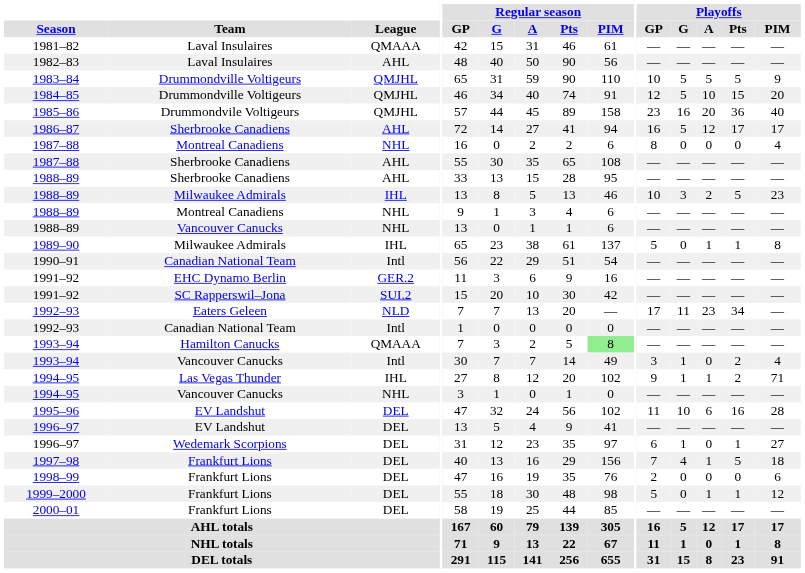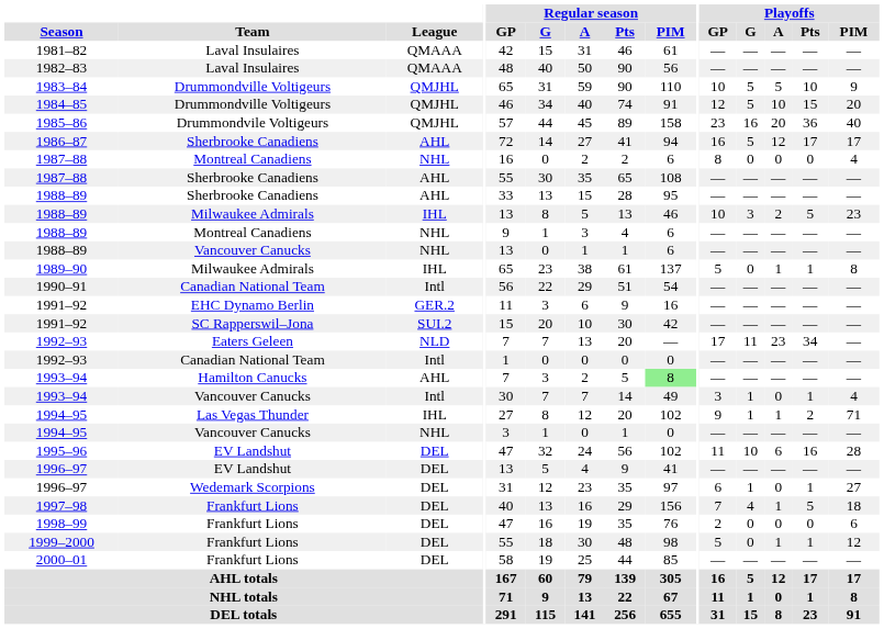 <table border="0" cellpadding="1" cellspacing="0" style="text-align:center; width:60em">
 <tr bgcolor="#e0e0e0">
 <th colspan="3" bgcolor="#ffffff"></th>
 <th rowspan="100" bgcolor="#ffffff"></th>
 <th colspan="5"><a href='#'>Regular season</a></th>
 <th rowspan="100" bgcolor="#ffffff"></th>
 <th colspan="5"><a href='#'>Playoffs</a></th>
 </tr>
 <tr bgcolor="#e0e0e0">
 <th><a href='#'>Season</a></th>
 <th>Team</th>
 <th>League</th>
 <th>GP</th>
 <th><a href='#'>G</a></th>
 <th><a href='#'>A</a></th>
 <th><a href='#'>Pts</a></th>
 <th><a href='#'>PIM</a></th>
 <th>GP</th>
 <th>G</th>
 <th>A</th>
 <th>Pts</th>
 <th>PIM</th>
 </tr>
 <tr>
 <td>1981–82</td>
 <td>Laval Insulaires</td>
 <td>QMAAA</td>
 <td>42</td>
 <td>15</td>
 <td>31</td>
 <td>46</td>
 <td>61</td>
 <td>—</td>
 <td>—</td>
 <td>—</td>
 <td>—</td>
 <td>—</td>
 </tr>
 <tr bgcolor="#f0f0f0">
 <td>1982–83</td>
 <td>Laval Insulaires</td>
-<td>AHL</td>
+<td>QMAAA</td>
 <td>48</td>
 <td>40</td>
 <td>50</td>
 <td>90</td>
 <td>56</td>
 <td>—</td>
 <td>—</td>
 <td>—</td>
 <td>—</td>
 <td>—</td>
 </tr>
 <tr>
 <td><a href='#'>1983–84</a></td>
 <td><a href='#'>Drummondville Voltigeurs</a></td>
 <td><a href='#'>QMJHL</a></td>
 <td>65</td>
 <td>31</td>
 <td>59</td>
 <td>90</td>
 <td>110</td>
 <td>10</td>
 <td>5</td>
 <td>5</td>
-<td>5</td>
+<td>10</td>
 <td>9</td>
 </tr>
 <tr bgcolor="#f0f0f0">
 <td><a href='#'>1984–85</a></td>
 <td>Drummondville Voltigeurs</td>
 <td>QMJHL</td>
 <td>46</td>
 <td>34</td>
 <td>40</td>
 <td>74</td>
 <td>91</td>
 <td>12</td>
 <td>5</td>
 <td>10</td>
 <td>15</td>
 <td>20</td>
 </tr>
 <tr>
 <td><a href='#'>1985–86</a></td>
 <td>Drummondvile Voltigeurs</td>
 <td>QMJHL</td>
 <td>57</td>
 <td>44</td>
 <td>45</td>
 <td>89</td>
 <td>158</td>
 <td>23</td>
 <td>16</td>
 <td>20</td>
 <td>36</td>
 <td>40</td>
 </tr>
 <tr bgcolor="#f0f0f0">
 <td><a href='#'>1986–87</a></td>
 <td><a href='#'>Sherbrooke Canadiens</a></td>
 <td><a href='#'>AHL</a></td>
 <td>72</td>
 <td>14</td>
 <td>27</td>
 <td>41</td>
 <td>94</td>
 <td>16</td>
 <td>5</td>
 <td>12</td>
 <td>17</td>
 <td>17</td>
 </tr>
 <tr>
 <td><a href='#'>1987–88</a></td>
 <td><a href='#'>Montreal Canadiens</a></td>
 <td><a href='#'>NHL</a></td>
 <td>16</td>
 <td>0</td>
 <td>2</td>
 <td>2</td>
 <td>6</td>
 <td>8</td>
 <td>0</td>
 <td>0</td>
 <td>0</td>
 <td>4</td>
 </tr>
 <tr bgcolor="#f0f0f0">
 <td><a href='#'>1987–88</a></td>
 <td>Sherbrooke Canadiens</td>
 <td>AHL</td>
 <td>55</td>
 <td>30</td>
 <td>35</td>
 <td>65</td>
 <td>108</td>
 <td>—</td>
 <td>—</td>
 <td>—</td>
 <td>—</td>
 <td>—</td>
 </tr>
 <tr>
 <td><a href='#'>1988–89</a></td>
 <td>Sherbrooke Canadiens</td>
 <td>AHL</td>
 <td>33</td>
 <td>13</td>
 <td>15</td>
 <td>28</td>
 <td>95</td>
 <td>—</td>
 <td>—</td>
 <td>—</td>
 <td>—</td>
 <td>—</td>
 </tr>
 <tr bgcolor="#f0f0f0">
 <td><a href='#'>1988–89</a></td>
 <td><a href='#'>Milwaukee Admirals</a></td>
 <td><a href='#'>IHL</a></td>
 <td>13</td>
 <td>8</td>
 <td>5</td>
 <td>13</td>
 <td>46</td>
 <td>10</td>
 <td>3</td>
 <td>2</td>
 <td>5</td>
 <td>23</td>
 </tr>
 <tr>
 <td><a href='#'>1988–89</a></td>
 <td>Montreal Canadiens</td>
 <td>NHL</td>
 <td>9</td>
 <td>1</td>
 <td>3</td>
 <td>4</td>
 <td>6</td>
 <td>—</td>
 <td>—</td>
 <td>—</td>
 <td>—</td>
 <td>—</td>
 </tr>
 <tr bgcolor="#f0f0f0">
 <td>1988–89</td>
 <td><a href='#'>Vancouver Canucks</a></td>
 <td>NHL</td>
 <td>13</td>
 <td>0</td>
 <td>1</td>
 <td>1</td>
 <td>6</td>
 <td>—</td>
 <td>—</td>
 <td>—</td>
 <td>—</td>
 <td>—</td>
 </tr>
 <tr>
 <td><a href='#'>1989–90</a></td>
 <td>Milwaukee Admirals</td>
 <td>IHL</td>
 <td>65</td>
 <td>23</td>
 <td>38</td>
 <td>61</td>
 <td>137</td>
 <td>5</td>
 <td>0</td>
 <td>1</td>
 <td>1</td>
 <td>8</td>
 </tr>
 <tr bgcolor="#f0f0f0">
 <td>1990–91</td>
 <td><a href='#'>Canadian National Team</a></td>
 <td>Intl</td>
 <td>56</td>
 <td>22</td>
 <td>29</td>
 <td>51</td>
 <td>54</td>
 <td>—</td>
 <td>—</td>
 <td>—</td>
 <td>—</td>
 <td>—</td>
 </tr>
 <tr>
 <td>1991–92</td>
 <td><a href='#'>EHC Dynamo Berlin</a></td>
 <td><a href='#'>GER.2</a></td>
 <td>11</td>
 <td>3</td>
 <td>6</td>
 <td>9</td>
 <td>16</td>
 <td>—</td>
 <td>—</td>
 <td>—</td>
 <td>—</td>
 <td>—</td>
 </tr>
 <tr bgcolor="#f0f0f0">
 <td>1991–92</td>
 <td><a href='#'>SC Rapperswil–Jona</a></td>
 <td><a href='#'>SUI.2</a></td>
 <td>15</td>
 <td>20</td>
 <td>10</td>
 <td>30</td>
 <td>42</td>
 <td>—</td>
 <td>—</td>
 <td>—</td>
 <td>—</td>
 <td>—</td>
 </tr>
 <tr>
 <td><a href='#'>1992–93</a></td>
 <td><a href='#'>Eaters Geleen</a></td>
 <td><a href='#'>NLD</a></td>
 <td>7</td>
 <td>7</td>
 <td>13</td>
 <td>20</td>
 <td>—</td>
 <td>17</td>
 <td>11</td>
 <td>23</td>
 <td>34</td>
 <td>—</td>
 </tr>
 <tr bgcolor="#f0f0f0">
 <td>1992–93</td>
 <td>Canadian National Team</td>
 <td>Intl</td>
 <td>1</td>
 <td>0</td>
 <td>0</td>
 <td>0</td>
 <td>0</td>
 <td>—</td>
 <td>—</td>
 <td>—</td>
 <td>—</td>
 <td>—</td>
 </tr>
 <tr>
 <td><a href='#'>1993–94</a></td>
 <td><a href='#'>Hamilton Canucks</a></td>
-<td>QMAAA</td>
+<td>AHL</td>
 <td>7</td>
 <td>3</td>
 <td>2</td>
 <td>5</td>
 <td style="background: lightgreen;">8</td>
 <td>—</td>
 <td>—</td>
 <td>—</td>
 <td>—</td>
 <td>—</td>
 </tr>
 <tr bgcolor="#f0f0f0">
 <td><a href='#'>1993–94</a></td>
 <td>Vancouver Canucks</td>
 <td>Intl</td>
 <td>30</td>
 <td>7</td>
 <td>7</td>
 <td>14</td>
 <td>49</td>
 <td>3</td>
 <td>1</td>
 <td>0</td>
-<td>2</td>
+<td>1</td>
 <td>4</td>
 </tr>
 <tr>
 <td><a href='#'>1994–95</a></td>
 <td><a href='#'>Las Vegas Thunder</a></td>
 <td>IHL</td>
 <td>27</td>
 <td>8</td>
 <td>12</td>
 <td>20</td>
 <td>102</td>
 <td>9</td>
 <td>1</td>
 <td>1</td>
 <td>2</td>
 <td>71</td>
 </tr>
 <tr bgcolor="#f0f0f0">
 <td><a href='#'>1994–95</a></td>
 <td>Vancouver Canucks</td>
 <td>NHL</td>
 <td>3</td>
 <td>1</td>
 <td>0</td>
 <td>1</td>
 <td>0</td>
 <td>—</td>
 <td>—</td>
 <td>—</td>
 <td>—</td>
 <td>—</td>
 </tr>
 <tr>
 <td><a href='#'>1995–96</a></td>
 <td><a href='#'>EV Landshut</a></td>
 <td><a href='#'>DEL</a></td>
 <td>47</td>
 <td>32</td>
 <td>24</td>
 <td>56</td>
 <td>102</td>
 <td>11</td>
 <td>10</td>
 <td>6</td>
 <td>16</td>
 <td>28</td>
 </tr>
 <tr bgcolor="#f0f0f0">
 <td><a href='#'>1996–97</a></td>
 <td>EV Landshut</td>
 <td>DEL</td>
 <td>13</td>
 <td>5</td>
 <td>4</td>
 <td>9</td>
 <td>41</td>
 <td>—</td>
 <td>—</td>
 <td>—</td>
 <td>—</td>
 <td>—</td>
 </tr>
 <tr>
 <td>1996–97</td>
 <td><a href='#'>Wedemark Scorpions</a></td>
 <td>DEL</td>
 <td>31</td>
 <td>12</td>
 <td>23</td>
 <td>35</td>
 <td>97</td>
 <td>6</td>
 <td>1</td>
 <td>0</td>
 <td>1</td>
 <td>27</td>
 </tr>
 <tr bgcolor="#f0f0f0">
 <td><a href='#'>1997–98</a></td>
 <td><a href='#'>Frankfurt Lions</a></td>
 <td>DEL</td>
 <td>40</td>
 <td>13</td>
 <td>16</td>
 <td>29</td>
 <td>156</td>
 <td>7</td>
 <td>4</td>
 <td>1</td>
 <td>5</td>
 <td>18</td>
 </tr>
 <tr>
 <td><a href='#'>1998–99</a></td>
 <td>Frankfurt Lions</td>
 <td>DEL</td>
 <td>47</td>
 <td>16</td>
 <td>19</td>
 <td>35</td>
 <td>76</td>
 <td>2</td>
 <td>0</td>
 <td>0</td>
 <td>0</td>
 <td>6</td>
 </tr>
 <tr bgcolor="#f0f0f0">
 <td><a href='#'>1999–2000</a></td>
 <td>Frankfurt Lions</td>
 <td>DEL</td>
 <td>55</td>
 <td>18</td>
 <td>30</td>
 <td>48</td>
 <td>98</td>
 <td>5</td>
 <td>0</td>
 <td>1</td>
 <td>1</td>
 <td>12</td>
 </tr>
 <tr>
 <td><a href='#'>2000–01</a></td>
 <td>Frankfurt Lions</td>
 <td>DEL</td>
 <td>58</td>
 <td>19</td>
 <td>25</td>
 <td>44</td>
 <td>85</td>
 <td>—</td>
 <td>—</td>
 <td>—</td>
 <td>—</td>
 <td>—</td>
 </tr>
 <tr bgcolor="#e0e0e0">
 <th colspan="3">AHL totals</th>
 <th>167</th>
 <th>60</th>
 <th>79</th>
 <th>139</th>
 <th>305</th>
 <th>16</th>
 <th>5</th>
 <th>12</th>
 <th>17</th>
 <th>17</th>
 </tr>
 <tr bgcolor="#e0e0e0">
 <th colspan="3">NHL totals</th>
 <th>71</th>
 <th>9</th>
 <th>13</th>
 <th>22</th>
 <th>67</th>
 <th>11</th>
 <th>1</th>
 <th>0</th>
 <th>1</th>
 <th>8</th>
 </tr>
 <tr bgcolor="#e0e0e0">
 <th colspan="3">DEL totals</th>
 <th>291</th>
 <th>115</th>
 <th>141</th>
 <th>256</th>
 <th>655</th>
 <th>31</th>
 <th>15</th>
 <th>8</th>
 <th>23</th>
 <th>91</th>
 </tr>
 </table>
